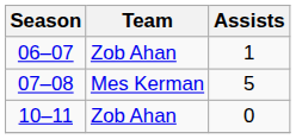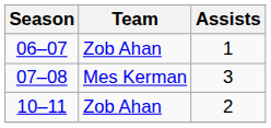 <table class="wikitable" style="text-align: center;">
 <tr>
 <th>Season</th>
 <th>Team</th>
 <th>Assists</th>
 </tr>
 <tr>
 <td><a href='#'>06–07</a></td>
 <td align="left"><a href='#'>Zob Ahan</a></td>
 <td>1</td>
 </tr>
 <tr>
 <td><a href='#'>07–08</a></td>
 <td align="left"><a href='#'>Mes Kerman</a></td>
-<td>5</td>
+<td>3</td>
 </tr>
 <tr>
 <td><a href='#'>10–11</a></td>
 <td align="left"><a href='#'>Zob Ahan</a></td>
-<td>0</td>
+<td>2</td>
 </tr>
 <tr>
 </tr>
 </table>
